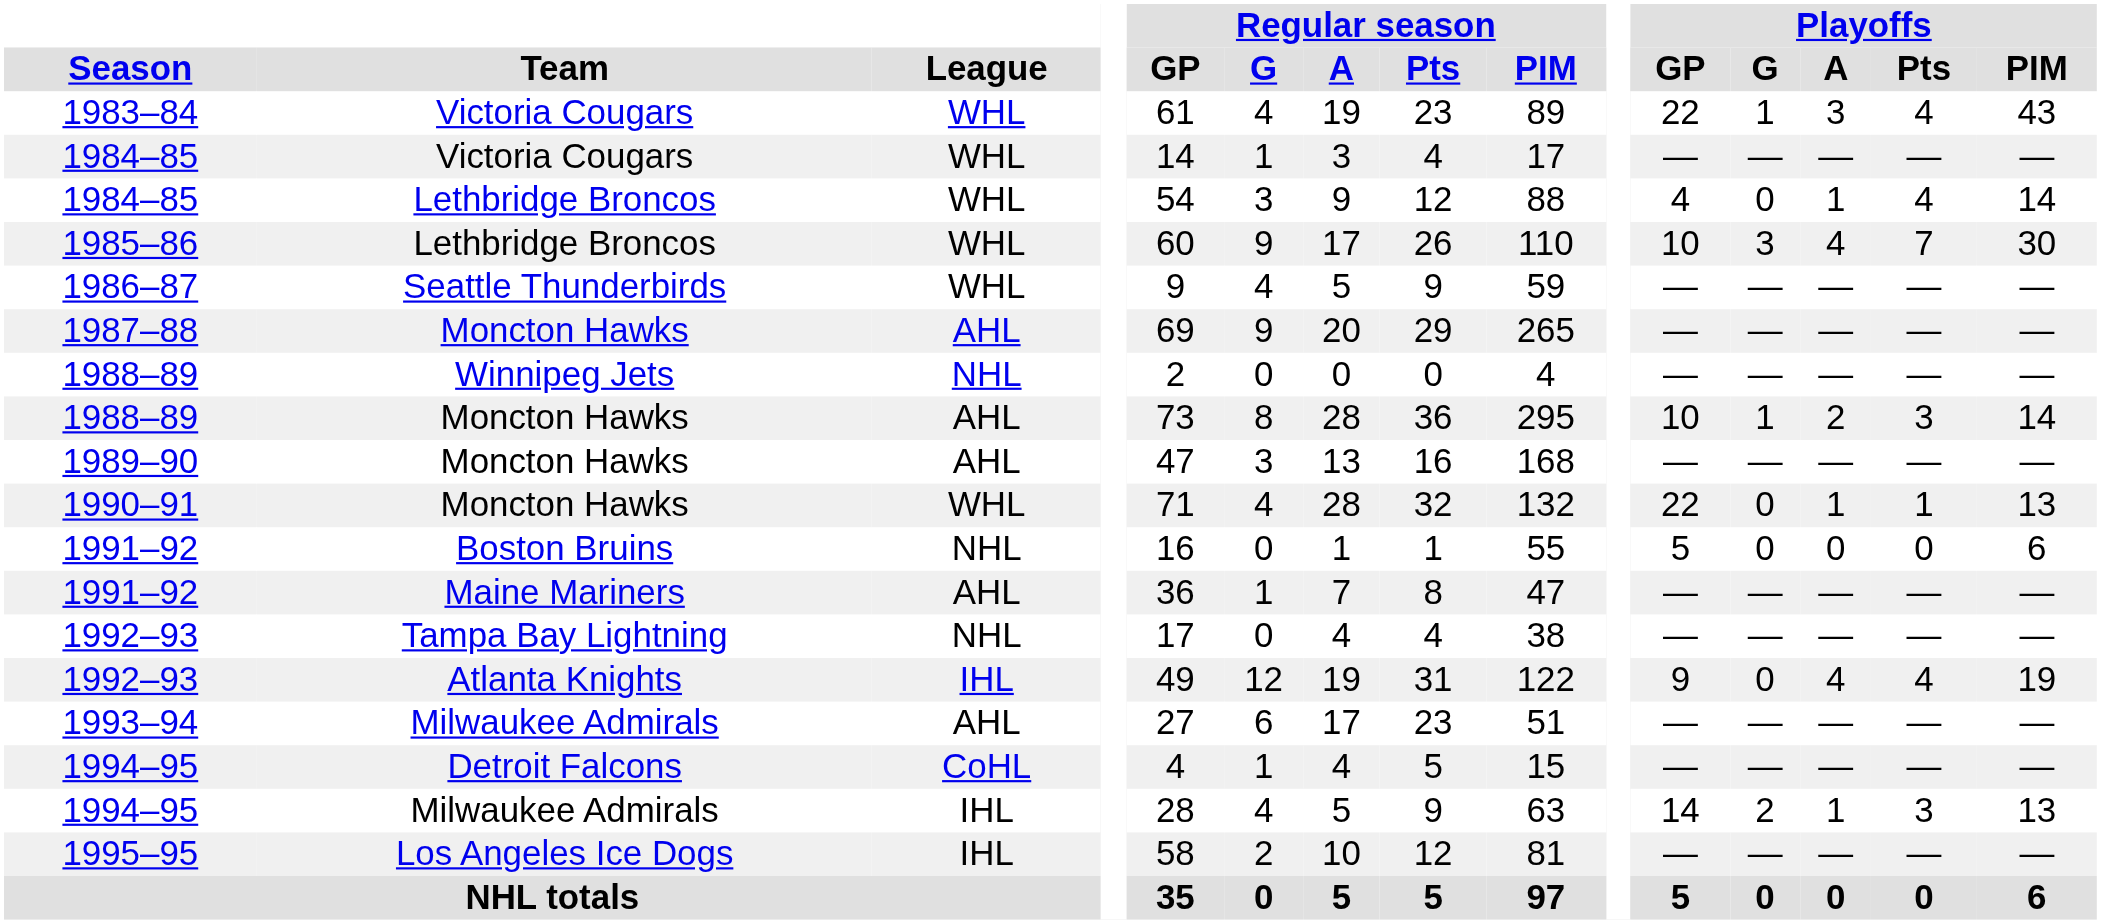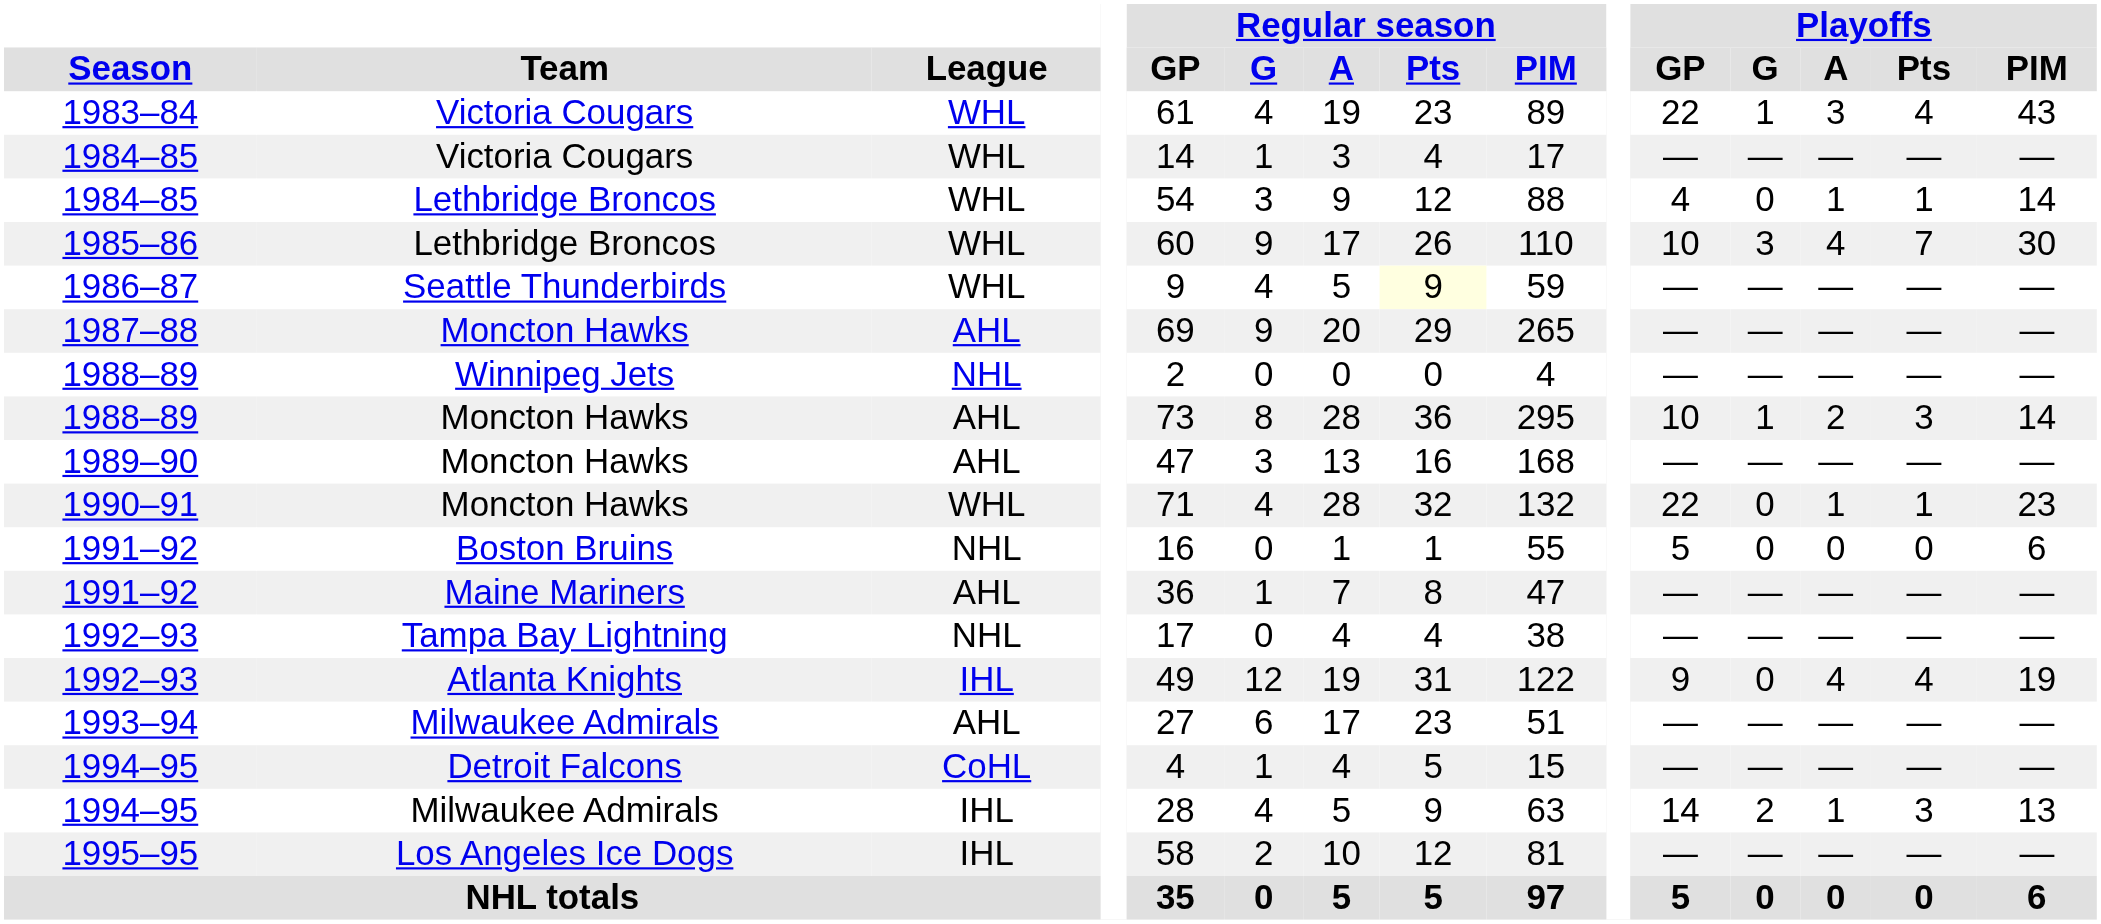 <table border="0" cellpadding="1" cellspacing="0" style="text-align:center; width:60em">
 <tr bgcolor="#e0e0e0">
 <th colspan="3" bgcolor="#ffffff"> </th>
 <th rowspan="99" bgcolor="#ffffff"> </th>
 <th colspan="5"><a href='#'>Regular season</a></th>
 <th rowspan="99" bgcolor="#ffffff"> </th>
 <th colspan="5"><a href='#'>Playoffs</a></th>
 </tr>
 <tr bgcolor="#e0e0e0">
 <th><a href='#'>Season</a></th>
 <th>Team</th>
 <th>League</th>
 <th>GP</th>
 <th><a href='#'>G</a></th>
 <th><a href='#'>A</a></th>
 <th><a href='#'>Pts</a></th>
 <th><a href='#'>PIM</a></th>
 <th>GP</th>
 <th>G</th>
 <th>A</th>
 <th>Pts</th>
 <th>PIM</th>
 </tr>
 <tr>
 <td><a href='#'>1983–84</a></td>
 <td><a href='#'>Victoria Cougars</a></td>
 <td><a href='#'>WHL</a></td>
 <td>61</td>
 <td>4</td>
 <td>19</td>
 <td>23</td>
 <td>89</td>
 <td>22</td>
 <td>1</td>
 <td>3</td>
 <td>4</td>
 <td>43</td>
 </tr>
 <tr bgcolor="#f0f0f0">
 <td><a href='#'>1984–85</a></td>
 <td>Victoria Cougars</td>
 <td>WHL</td>
 <td>14</td>
 <td>1</td>
 <td>3</td>
 <td>4</td>
 <td>17</td>
 <td>—</td>
 <td>—</td>
 <td>—</td>
 <td>—</td>
 <td>—</td>
 </tr>
 <tr>
 <td><a href='#'>1984–85</a></td>
 <td><a href='#'>Lethbridge Broncos</a></td>
 <td>WHL</td>
 <td>54</td>
 <td>3</td>
 <td>9</td>
 <td>12</td>
 <td>88</td>
 <td>4</td>
 <td>0</td>
 <td>1</td>
-<td>4</td>
+<td>1</td>
 <td>14</td>
 </tr>
 <tr bgcolor="#f0f0f0">
 <td><a href='#'>1985–86</a></td>
 <td>Lethbridge Broncos</td>
 <td>WHL</td>
 <td>60</td>
 <td>9</td>
 <td>17</td>
 <td>26</td>
 <td>110</td>
 <td>10</td>
 <td>3</td>
 <td>4</td>
 <td>7</td>
 <td>30</td>
 </tr>
 <tr>
 <td><a href='#'>1986–87</a></td>
 <td><a href='#'>Seattle Thunderbirds</a></td>
 <td>WHL</td>
 <td>9</td>
 <td>4</td>
 <td>5</td>
-<td>9</td>
+<td style="background: lightyellow;">9</td>
 <td>59</td>
 <td>—</td>
 <td>—</td>
 <td>—</td>
 <td>—</td>
 <td>—</td>
 </tr>
 <tr bgcolor="#f0f0f0">
 <td><a href='#'>1987–88</a></td>
 <td><a href='#'>Moncton Hawks</a></td>
 <td><a href='#'>AHL</a></td>
 <td>69</td>
 <td>9</td>
 <td>20</td>
 <td>29</td>
 <td>265</td>
 <td>—</td>
 <td>—</td>
 <td>—</td>
 <td>—</td>
 <td>—</td>
 </tr>
 <tr>
 <td><a href='#'>1988–89</a></td>
 <td><a href='#'>Winnipeg Jets</a></td>
 <td><a href='#'>NHL</a></td>
 <td>2</td>
 <td>0</td>
 <td>0</td>
 <td>0</td>
 <td>4</td>
 <td>—</td>
 <td>—</td>
 <td>—</td>
 <td>—</td>
 <td>—</td>
 </tr>
 <tr bgcolor="#f0f0f0">
 <td><a href='#'>1988–89</a></td>
 <td>Moncton Hawks</td>
 <td>AHL</td>
 <td>73</td>
 <td>8</td>
 <td>28</td>
 <td>36</td>
 <td>295</td>
 <td>10</td>
 <td>1</td>
 <td>2</td>
 <td>3</td>
 <td>14</td>
 </tr>
 <tr>
 <td><a href='#'>1989–90</a></td>
 <td>Moncton Hawks</td>
 <td>AHL</td>
 <td>47</td>
 <td>3</td>
 <td>13</td>
 <td>16</td>
 <td>168</td>
 <td>—</td>
 <td>—</td>
 <td>—</td>
 <td>—</td>
 <td>—</td>
 </tr>
 <tr bgcolor="#f0f0f0">
 <td><a href='#'>1990–91</a></td>
 <td>Moncton Hawks</td>
 <td>WHL</td>
 <td>71</td>
 <td>4</td>
 <td>28</td>
 <td>32</td>
 <td>132</td>
 <td>22</td>
 <td>0</td>
 <td>1</td>
 <td>1</td>
-<td>13</td>
+<td>23</td>
 </tr>
 <tr>
 <td><a href='#'>1991–92</a></td>
 <td><a href='#'>Boston Bruins</a></td>
 <td>NHL</td>
 <td>16</td>
 <td>0</td>
 <td>1</td>
 <td>1</td>
 <td>55</td>
 <td>5</td>
 <td>0</td>
 <td>0</td>
 <td>0</td>
 <td>6</td>
 </tr>
 <tr bgcolor="#f0f0f0">
 <td><a href='#'>1991–92</a></td>
 <td><a href='#'>Maine Mariners</a></td>
 <td>AHL</td>
 <td>36</td>
 <td>1</td>
 <td>7</td>
 <td>8</td>
 <td>47</td>
 <td>—</td>
 <td>—</td>
 <td>—</td>
 <td>—</td>
 <td>—</td>
 </tr>
 <tr>
 <td><a href='#'>1992–93</a></td>
 <td><a href='#'>Tampa Bay Lightning</a></td>
 <td>NHL</td>
 <td>17</td>
 <td>0</td>
 <td>4</td>
 <td>4</td>
 <td>38</td>
 <td>—</td>
 <td>—</td>
 <td>—</td>
 <td>—</td>
 <td>—</td>
 </tr>
 <tr bgcolor="#f0f0f0">
 <td><a href='#'>1992–93</a></td>
 <td><a href='#'>Atlanta Knights</a></td>
 <td><a href='#'>IHL</a></td>
 <td>49</td>
 <td>12</td>
 <td>19</td>
 <td>31</td>
 <td>122</td>
 <td>9</td>
 <td>0</td>
 <td>4</td>
 <td>4</td>
 <td>19</td>
 </tr>
 <tr>
 <td><a href='#'>1993–94</a></td>
 <td><a href='#'>Milwaukee Admirals</a></td>
 <td>AHL</td>
 <td>27</td>
 <td>6</td>
 <td>17</td>
 <td>23</td>
 <td>51</td>
 <td>—</td>
 <td>—</td>
 <td>—</td>
 <td>—</td>
 <td>—</td>
 </tr>
 <tr bgcolor="#f0f0f0">
 <td><a href='#'>1994–95</a></td>
 <td><a href='#'>Detroit Falcons</a></td>
 <td><a href='#'>CoHL</a></td>
 <td>4</td>
 <td>1</td>
 <td>4</td>
 <td>5</td>
 <td>15</td>
 <td>—</td>
 <td>—</td>
 <td>—</td>
 <td>—</td>
 <td>—</td>
 </tr>
 <tr>
 <td><a href='#'>1994–95</a></td>
 <td>Milwaukee Admirals</td>
 <td>IHL</td>
 <td>28</td>
 <td>4</td>
 <td>5</td>
 <td>9</td>
 <td>63</td>
 <td>14</td>
 <td>2</td>
 <td>1</td>
 <td>3</td>
 <td>13</td>
 </tr>
 <tr bgcolor="#f0f0f0">
 <td><a href='#'>1995–95</a></td>
 <td><a href='#'>Los Angeles Ice Dogs</a></td>
 <td>IHL</td>
 <td>58</td>
 <td>2</td>
 <td>10</td>
 <td>12</td>
 <td>81</td>
 <td>—</td>
 <td>—</td>
 <td>—</td>
 <td>—</td>
 <td>—</td>
 </tr>
 <tr>
 </tr>
 <tr ALIGN="center" bgcolor="#e0e0e0">
 <th colspan="3">NHL totals</th>
 <th ALIGN="center">35</th>
 <th ALIGN="center">0</th>
 <th ALIGN="center">5</th>
 <th ALIGN="center">5</th>
 <th ALIGN="center">97</th>
 <th ALIGN="center">5</th>
 <th ALIGN="center">0</th>
 <th ALIGN="center">0</th>
 <th ALIGN="center">0</th>
 <th ALIGN="center">6</th>
 </tr>
 </table>
